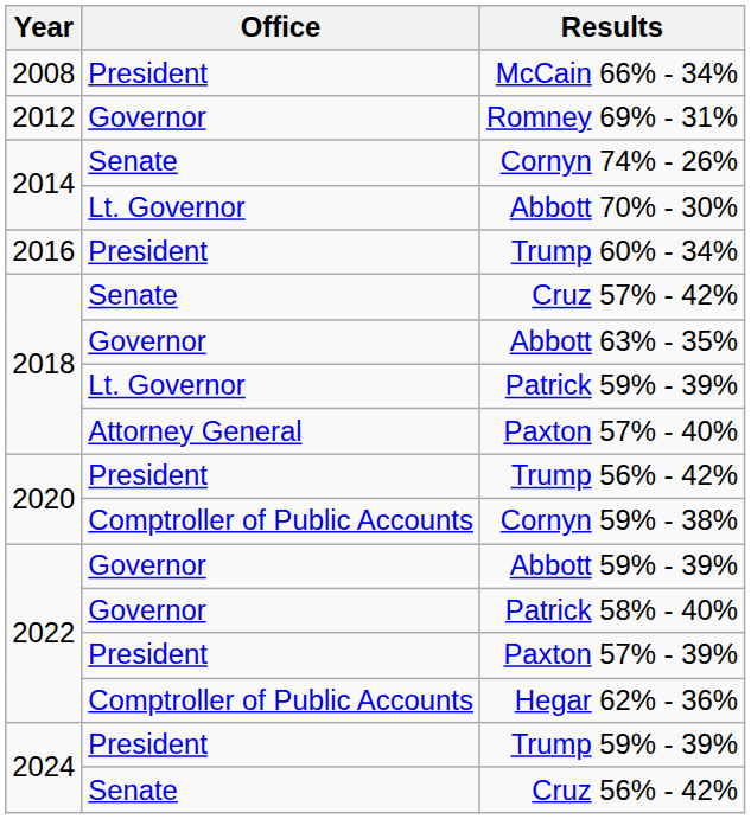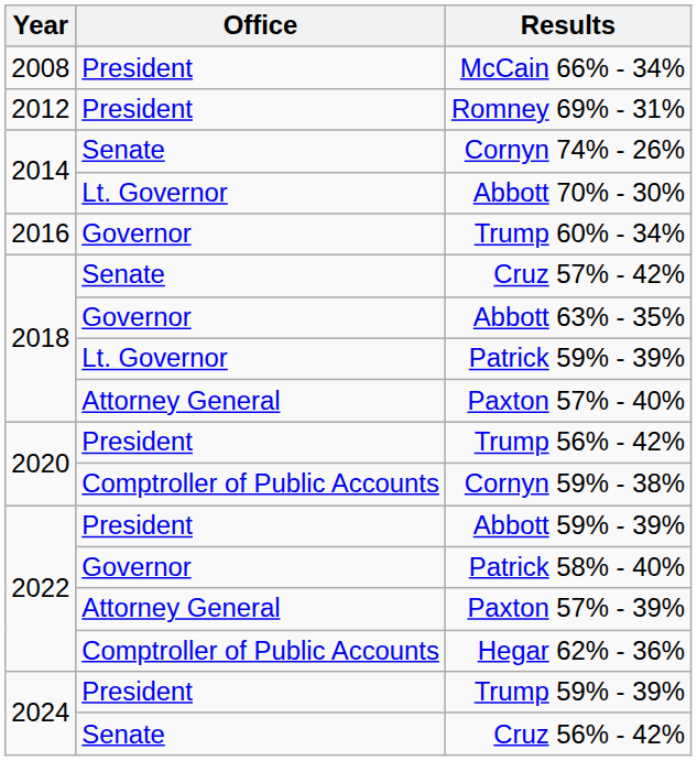 <table class=wikitable>
 <tr>
 <th>Year</th>
 <th>Office</th>
 <th>Results</th>
 </tr>
 <tr>
 <td>2008</td>
 <td><a href='#'>President</a></td>
 <td align="right" ><a href='#'>McCain</a> 66% - 34%</td>
 </tr>
 <tr>
 <td>2012</td>
-<td><a href='#'>Governor</a></td>
+<td><a href='#'>President</a></td>
 <td align="right" ><a href='#'>Romney</a> 69% - 31%</td>
 </tr>
 <tr>
 <td rowspan=2>2014</td>
 <td><a href='#'>Senate</a></td>
 <td align="right" ><a href='#'>Cornyn</a> 74% - 26%</td>
 </tr>
 <tr>
 <td><a href='#'>Lt. Governor</a></td>
 <td align="right" ><a href='#'>Abbott</a> 70% - 30%</td>
 </tr>
 <tr>
 <td>2016</td>
-<td><a href='#'>President</a></td>
+<td><a href='#'>Governor</a></td>
 <td align="right" ><a href='#'>Trump</a> 60% - 34%</td>
 </tr>
 <tr>
 <td rowspan=4>2018</td>
 <td><a href='#'>Senate</a></td>
 <td align="right" ><a href='#'>Cruz</a> 57% - 42%</td>
 </tr>
 <tr>
 <td><a href='#'>Governor</a></td>
 <td align="right" ><a href='#'>Abbott</a> 63% - 35%</td>
 </tr>
 <tr>
 <td><a href='#'>Lt. Governor</a></td>
 <td align="right" ><a href='#'>Patrick</a> 59% - 39%</td>
 </tr>
 <tr>
 <td><a href='#'>Attorney General</a></td>
 <td align="right" ><a href='#'>Paxton</a> 57% - 40%</td>
 </tr>
 <tr>
 <td rowspan=2>2020</td>
 <td><a href='#'>President</a></td>
 <td align="right" ><a href='#'>Trump</a> 56% - 42%</td>
 </tr>
 <tr>
 <td><a href='#'>Comptroller of Public Accounts</a></td>
 <td align="right" ><a href='#'>Cornyn</a> 59% - 38%</td>
 </tr>
 <tr>
 <td rowspan=4>2022</td>
-<td><a href='#'>Governor</a></td>
+<td><a href='#'>President</a></td>
 <td align="right" ><a href='#'>Abbott</a> 59% - 39%</td>
 </tr>
 <tr>
 <td><a href='#'>Governor</a></td>
 <td align="right" ><a href='#'>Patrick</a> 58% - 40%</td>
 </tr>
 <tr>
-<td><a href='#'>President</a></td>
+<td><a href='#'>Attorney General</a></td>
 <td align="right" ><a href='#'>Paxton</a> 57% - 39%</td>
 </tr>
 <tr>
 <td><a href='#'>Comptroller of Public Accounts</a></td>
 <td align="right" ><a href='#'>Hegar</a> 62% - 36%</td>
 </tr>
 <tr>
 <td rowspan=2>2024</td>
 <td><a href='#'>President</a></td>
 <td align="right" ><a href='#'>Trump</a> 59% - 39%</td>
 </tr>
 <tr>
 <td><a href='#'>Senate</a></td>
 <td align="right" ><a href='#'>Cruz</a> 56% - 42%</td>
 </tr>
 </table>
